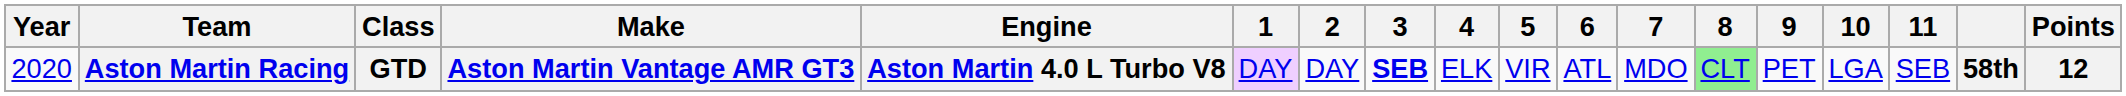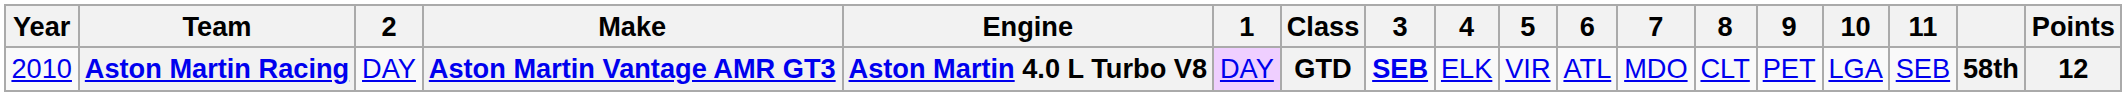 <table class="wikitable" style="text-align:center; font-size:85%">
 <tr>
 <th>Year</th>
 <th>Team</th>
-<th>Class</th>
+<th>2</th>
 <th>Make</th>
 <th>Engine</th>
 <th>1</th>
-<th>2</th>
+<th>Class</th>
 <th>3</th>
 <th>4</th>
 <th>5</th>
 <th>6</th>
 <th>7</th>
 <th>8</th>
 <th>9</th>
 <th>10</th>
 <th>11</th>
 <th></th>
 <th>Points</th>
 </tr>
 <tr>
-<td><a href='#'>2020</a></td>
+<td><a href='#'>2010</a></td>
 <th nowrap><a href='#'>Aston Martin Racing</a></th>
-<th>GTD</th>
+<td><a href='#'>DAY</a></td>
 <th nowrap><a href='#'>Aston Martin Vantage AMR GT3</a></th>
 <th nowrap><a href='#'>Aston Martin</a> 4.0 L Turbo V8</th>
 <td style="background:#EFCFFF;"><a href='#'>DAY</a><br></td>
-<td><a href='#'>DAY</a></td>
+<th>GTD</th>
 <td><strong><a href='#'>SEB</a></strong></td>
 <td><a href='#'>ELK</a></td>
 <td><a href='#'>VIR</a></td>
 <td><a href='#'>ATL</a></td>
 <td><a href='#'>MDO</a></td>
-<td style="background: lightgreen;"><a href='#'>CLT</a></td>
+<td><a href='#'>CLT</a></td>
 <td><a href='#'>PET</a></td>
 <td><a href='#'>LGA</a></td>
 <td><a href='#'>SEB</a></td>
 <th>58th</th>
 <th>12</th>
 </tr>
 </table>
